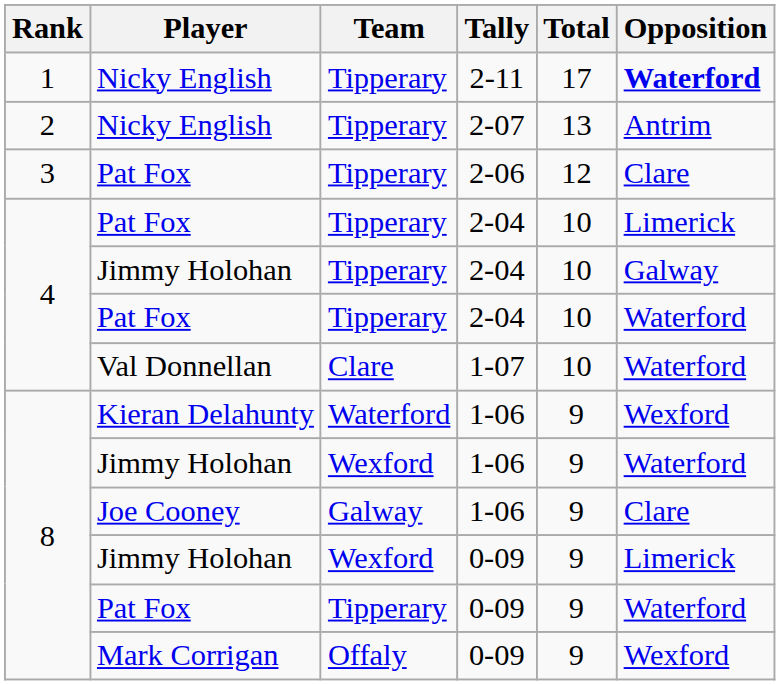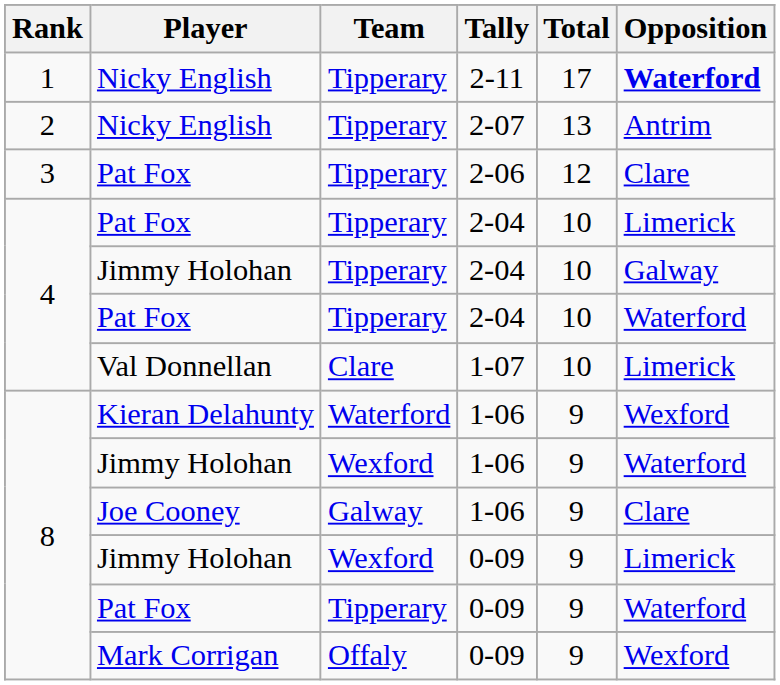 <table class="wikitable">
 <tr>
 <th>Rank</th>
 <th>Player</th>
 <th>Team</th>
 <th>Tally</th>
 <th>Total</th>
 <th>Opposition</th>
 </tr>
 <tr>
 <td rowspan=1 align=center>1</td>
 <td><a href='#'>Nicky English</a></td>
 <td><a href='#'>Tipperary</a></td>
 <td align=center>2-11</td>
 <td align=center>17</td>
 <td><strong><a href='#'>Waterford</a></strong></td>
 </tr>
 <tr>
 <td rowspan=1 align=center>2</td>
 <td><a href='#'>Nicky English</a></td>
 <td><a href='#'>Tipperary</a></td>
 <td align=center>2-07</td>
 <td align=center>13</td>
 <td><a href='#'>Antrim</a></td>
 </tr>
 <tr>
 <td rowspan=1 align=center>3</td>
 <td><a href='#'>Pat Fox</a></td>
 <td><a href='#'>Tipperary</a></td>
 <td align=center>2-06</td>
 <td align=center>12</td>
 <td><a href='#'>Clare</a></td>
 </tr>
 <tr>
 <td rowspan=4 align=center>4</td>
 <td><a href='#'>Pat Fox</a></td>
 <td><a href='#'>Tipperary</a></td>
 <td align=center>2-04</td>
 <td align=center>10</td>
 <td><a href='#'>Limerick</a></td>
 </tr>
 <tr>
 <td>Jimmy Holohan</td>
 <td><a href='#'>Tipperary</a></td>
 <td align=center>2-04</td>
 <td align=center>10</td>
 <td><a href='#'>Galway</a></td>
 </tr>
 <tr>
 <td><a href='#'>Pat Fox</a></td>
 <td><a href='#'>Tipperary</a></td>
 <td align=center>2-04</td>
 <td align=center>10</td>
 <td><a href='#'>Waterford</a></td>
 </tr>
 <tr>
 <td>Val Donnellan</td>
 <td><a href='#'>Clare</a></td>
 <td align=center>1-07</td>
 <td align=center>10</td>
-<td><a href='#'>Waterford</a></td>
+<td><a href='#'>Limerick</a></td>
 </tr>
 <tr>
 <td rowspan=6 align=center>8</td>
 <td><a href='#'>Kieran Delahunty</a></td>
 <td><a href='#'>Waterford</a></td>
 <td align=center>1-06</td>
 <td align=center>9</td>
 <td><a href='#'>Wexford</a></td>
 </tr>
 <tr>
 <td>Jimmy Holohan</td>
 <td><a href='#'>Wexford</a></td>
 <td align=center>1-06</td>
 <td align=center>9</td>
 <td><a href='#'>Waterford</a></td>
 </tr>
 <tr>
 <td><a href='#'>Joe Cooney</a></td>
 <td><a href='#'>Galway</a></td>
 <td align=center>1-06</td>
 <td align=center>9</td>
 <td><a href='#'>Clare</a></td>
 </tr>
 <tr>
 <td>Jimmy Holohan</td>
 <td><a href='#'>Wexford</a></td>
 <td align=center>0-09</td>
 <td align=center>9</td>
 <td><a href='#'>Limerick</a></td>
 </tr>
 <tr>
 <td><a href='#'>Pat Fox</a></td>
 <td><a href='#'>Tipperary</a></td>
 <td align=center>0-09</td>
 <td align=center>9</td>
 <td><a href='#'>Waterford</a></td>
 </tr>
 <tr>
 <td><a href='#'>Mark Corrigan</a></td>
 <td><a href='#'>Offaly</a></td>
 <td align=center>0-09</td>
 <td align=center>9</td>
 <td><a href='#'>Wexford</a></td>
 </tr>
 </table>
